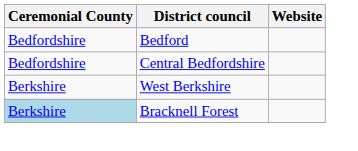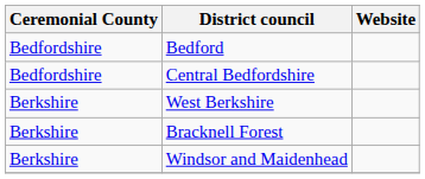 <table class="wikitable sortable">
 <tr>
 <th>Ceremonial County</th>
 <th>District council</th>
 <th class="unsortable">Website</th>
 </tr>
 <tr>
 <td><a href='#'>Bedfordshire</a></td>
 <td><a href='#'>Bedford</a></td>
 <td></td>
 </tr>
 <tr>
 <td><a href='#'>Bedfordshire</a></td>
 <td><a href='#'>Central Bedfordshire</a></td>
 <td></td>
 </tr>
 <tr>
 <td><a href='#'>Berkshire</a></td>
 <td><a href='#'>West Berkshire</a></td>
 <td></td>
 </tr>
 <tr>
-<td style="background: lightblue;"><a href='#'>Berkshire</a></td>
+<td><a href='#'>Berkshire</a></td>
 <td><a href='#'>Bracknell Forest</a></td>
 <td> </td>
 </tr>
 <tr>
+<td><a href='#'>Berkshire</a></td>
+<td><a href='#'>Windsor and Maidenhead</a></td>
+<td></td>
+</tr>
+<tr>
 </tr>
 </table>
